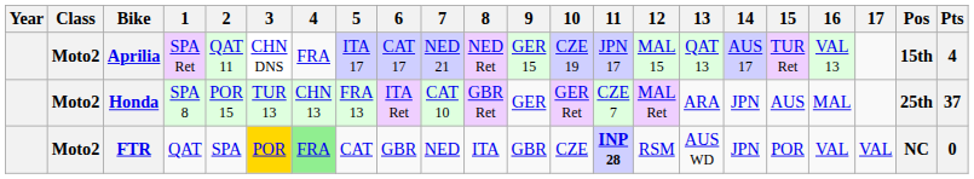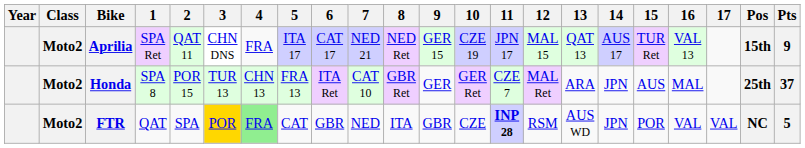 <table class="wikitable" style="text-align:center">
 <tr>
 <th>Year</th>
 <th>Class</th>
 <th>Bike</th>
 <th>1</th>
 <th>2</th>
 <th>3</th>
 <th>4</th>
 <th>5</th>
 <th>6</th>
 <th>7</th>
 <th>8</th>
 <th>9</th>
 <th>10</th>
 <th>11</th>
 <th>12</th>
 <th>13</th>
 <th>14</th>
 <th>15</th>
 <th>16</th>
 <th>17</th>
 <th>Pos</th>
 <th>Pts</th>
 </tr>
 <tr>
 <th align="left"></th>
 <th align="left">Moto2</th>
 <th align="left"><a href='#'>Aprilia</a></th>
 <td style="background:#EFCFFF;"><a href='#'>SPA</a><br><small>Ret</small></td>
 <td style="background:#DFFFDF;"><a href='#'>QAT</a><br><small>11</small></td>
 <td style="background:#FFFFFF;"><a href='#'>CHN</a><br><small>DNS</small></td>
 <td><a href='#'>FRA</a></td>
 <td style="background:#CFCFFF;"><a href='#'>ITA</a><br><small>17</small></td>
 <td style="background:#CFCFFF;"><a href='#'>CAT</a><br><small>17</small></td>
 <td style="background:#CFCFFF;"><a href='#'>NED</a><br><small>21</small></td>
 <td style="background:#EFCFFF;"><a href='#'>NED</a><br><small>Ret</small></td>
 <td style="background:#DFFFDF;"><a href='#'>GER</a><br><small>15</small></td>
 <td style="background:#CFCFFF;"><a href='#'>CZE</a><br><small>19</small></td>
 <td style="background:#CFCFFF;"><a href='#'>JPN</a><br><small>17</small></td>
 <td style="background:#DFFFDF;"><a href='#'>MAL</a><br><small>15</small></td>
 <td style="background:#DFFFDF;"><a href='#'>QAT</a><br><small>13</small></td>
 <td style="background:#CFCFFF;"><a href='#'>AUS</a><br><small>17</small></td>
 <td style="background:#EFCFFF;"><a href='#'>TUR</a><br><small>Ret</small></td>
 <td style="background:#DFFFDF;"><a href='#'>VAL</a><br><small>13</small></td>
 <td></td>
 <th>15th</th>
-<th>4</th>
+<th>9</th>
 </tr>
 <tr>
 <th align="left"></th>
 <th align="left">Moto2</th>
 <th align="left"><a href='#'>Honda</a></th>
 <td style="background:#DFFFDF;"><a href='#'>SPA</a><br><small>8</small></td>
 <td style="background:#DFFFDF;"><a href='#'>POR</a><br><small>15</small></td>
 <td style="background:#DFFFDF;"><a href='#'>TUR</a><br><small>13</small></td>
 <td style="background:#DFFFDF;"><a href='#'>CHN</a><br><small>13</small></td>
 <td style="background:#DFFFDF;"><a href='#'>FRA</a><br><small>13</small></td>
 <td style="background:#EFCFFF;"><a href='#'>ITA</a><br><small>Ret</small></td>
 <td style="background:#DFFFDF;"><a href='#'>CAT</a><br><small>10</small></td>
 <td style="background:#EFCFFF;"><a href='#'>GBR</a><br><small>Ret</small></td>
 <td><a href='#'>GER</a></td>
 <td style="background:#EFCFFF;"><a href='#'>GER</a><br><small>Ret</small></td>
 <td style="background:#DFFFDF;"><a href='#'>CZE</a><br><small>7</small></td>
 <td style="background:#EFCFFF;"><a href='#'>MAL</a><br><small>Ret</small></td>
 <td><a href='#'>ARA</a></td>
 <td><a href='#'>JPN</a></td>
 <td><a href='#'>AUS</a></td>
 <td><a href='#'>MAL</a></td>
 <td></td>
 <th>25th</th>
 <th>37</th>
 </tr>
 <tr>
 <th align="left"></th>
 <th align="left">Moto2</th>
 <th align="left"><a href='#'>FTR</a></th>
 <td><a href='#'>QAT</a></td>
 <td><a href='#'>SPA</a></td>
 <td style="background: gold;"><a href='#'>POR</a></td>
 <td style="background: lightgreen;"><a href='#'>FRA</a></td>
 <td><a href='#'>CAT</a></td>
 <td><a href='#'>GBR</a></td>
 <td><a href='#'>NED</a></td>
 <td><a href='#'>ITA</a></td>
 <td><a href='#'>GBR</a></td>
 <td><a href='#'>CZE</a></td>
 <td style="background:#CFCFFF;"><strong><a href='#'>INP</a><br><small>28</small></strong></td>
 <td><a href='#'>RSM</a></td>
 <td><a href='#'>AUS</a><br><small>WD</small></td>
 <td><a href='#'>JPN</a></td>
 <td><a href='#'>POR</a></td>
 <td><a href='#'>VAL</a></td>
 <td><a href='#'>VAL</a></td>
 <th>NC</th>
-<th>0</th>
+<th>5</th>
 </tr>
 </table>
